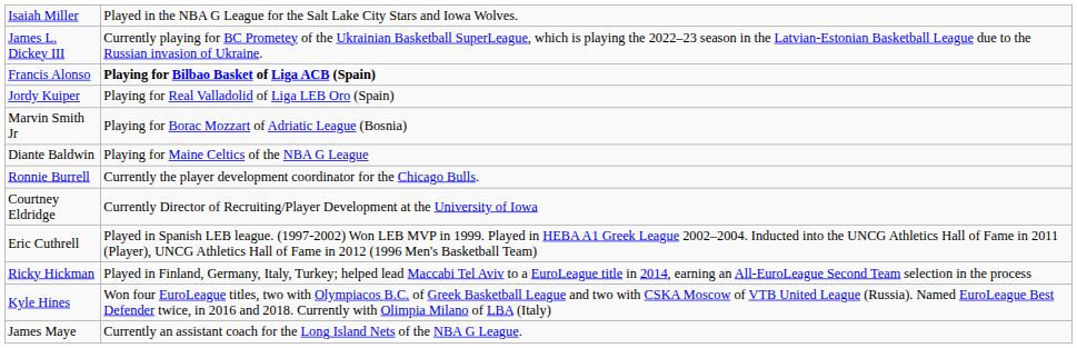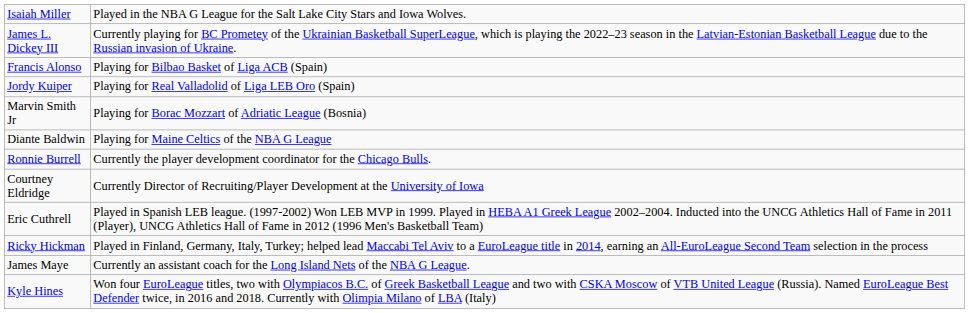 <table class="wikitable">
 <tr>
 <td><a href='#'>Isaiah Miller</a></td>
 <td>Played in the NBA G League for the Salt Lake City Stars and Iowa Wolves.</td>
 </tr>
 <tr>
 <td><a href='#'>James L. Dickey III</a></td>
 <td>Currently playing for <a href='#'>BC Prometey</a> of the <a href='#'>Ukrainian Basketball SuperLeague</a>, which is playing the 2022–23 season in the <a href='#'>Latvian-Estonian Basketball League</a> due to the <a href='#'>Russian invasion of Ukraine</a>.</td>
 </tr>
 <tr>
 <td><a href='#'>Francis Alonso</a></td>
-<td><strong>Playing for <a href='#'>Bilbao Basket</a> of <a href='#'>Liga ACB</a> (Spain)</strong></td>
+<td>Playing for <a href='#'>Bilbao Basket</a> of <a href='#'>Liga ACB</a> (Spain)</td>
 </tr>
 <tr>
 <td><a href='#'>Jordy Kuiper</a></td>
 <td>Playing for <a href='#'>Real Valladolid</a> of <a href='#'>Liga LEB Oro</a> (Spain)</td>
 </tr>
 <tr>
 <td>Marvin Smith Jr</td>
 <td>Playing for <a href='#'>Borac Mozzart</a> of <a href='#'>Adriatic League</a> (Bosnia)</td>
 </tr>
 <tr>
 <td>Diante Baldwin</td>
 <td>Playing for <a href='#'>Maine Celtics</a> of the <a href='#'>NBA G League</a></td>
 </tr>
 <tr>
 <td><a href='#'>Ronnie Burrell</a></td>
 <td>Currently the player development coordinator for the <a href='#'>Chicago Bulls</a>.</td>
 </tr>
 <tr>
 <td>Courtney Eldridge</td>
 <td>Currently Director of Recruiting/Player Development at the <a href='#'>University of Iowa</a></td>
 </tr>
 <tr>
 <td>Eric Cuthrell</td>
 <td>Played in Spanish LEB league. (1997-2002) Won LEB MVP in 1999. Played in <a href='#'>HEBA A1 Greek League</a> 2002–2004. Inducted into the UNCG Athletics Hall of Fame in 2011 (Player), UNCG Athletics Hall of Fame in 2012 (1996 Men's Basketball Team)</td>
 </tr>
 <tr>
 <td><a href='#'>Ricky Hickman</a></td>
 <td>Played in Finland, Germany, Italy, Turkey; helped lead <a href='#'>Maccabi Tel Aviv</a> to a <a href='#'>EuroLeague title</a> in <a href='#'>2014</a>, earning an <a href='#'>All-EuroLeague Second Team</a> selection in the process</td>
 </tr>
 <tr>
+<td>James Maye</td>
+<td>Currently an assistant coach for the <a href='#'>Long Island Nets</a> of the <a href='#'>NBA G League</a>.</td>
+</tr>
+<tr>
 <td><a href='#'>Kyle Hines</a></td>
 <td>Won four <a href='#'>EuroLeague</a> titles, two with <a href='#'>Olympiacos B.C.</a> of <a href='#'>Greek Basketball League</a> and two with <a href='#'>CSKA Moscow</a> of <a href='#'>VTB United League</a> (Russia). Named <a href='#'>EuroLeague Best Defender</a> twice, in 2016 and 2018. Currently with <a href='#'>Olimpia Milano</a> of <a href='#'>LBA</a> (Italy)</td>
 </tr>
-<tr>
-<td>James Maye</td>
-<td>Currently an assistant coach for the <a href='#'>Long Island Nets</a> of the <a href='#'>NBA G League</a>.</td>
-</tr>
 </table>
